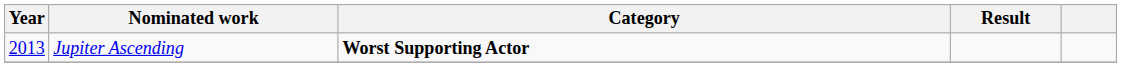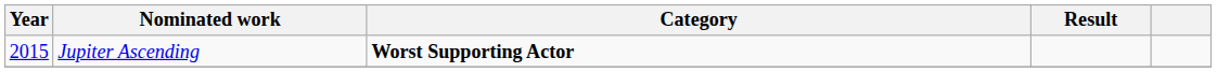 <table class=wikitable>
 <tr>
 <th width=4%>Year</th>
 <th width=26%>Nominated work</th>
 <th width=55%>Category</th>
 <th width=10%>Result</th>
 <th width=5%></th>
 </tr>
 <tr>
-<td><a href='#'>2013</a></td>
+<td><a href='#'>2015</a></td>
 <td><em><a href='#'>Jupiter Ascending</a></em></td>
 <td><strong>Worst Supporting Actor</strong></td>
 <td></td>
 <td></td>
 </tr>
 <tr>
 </tr>
 </table>
